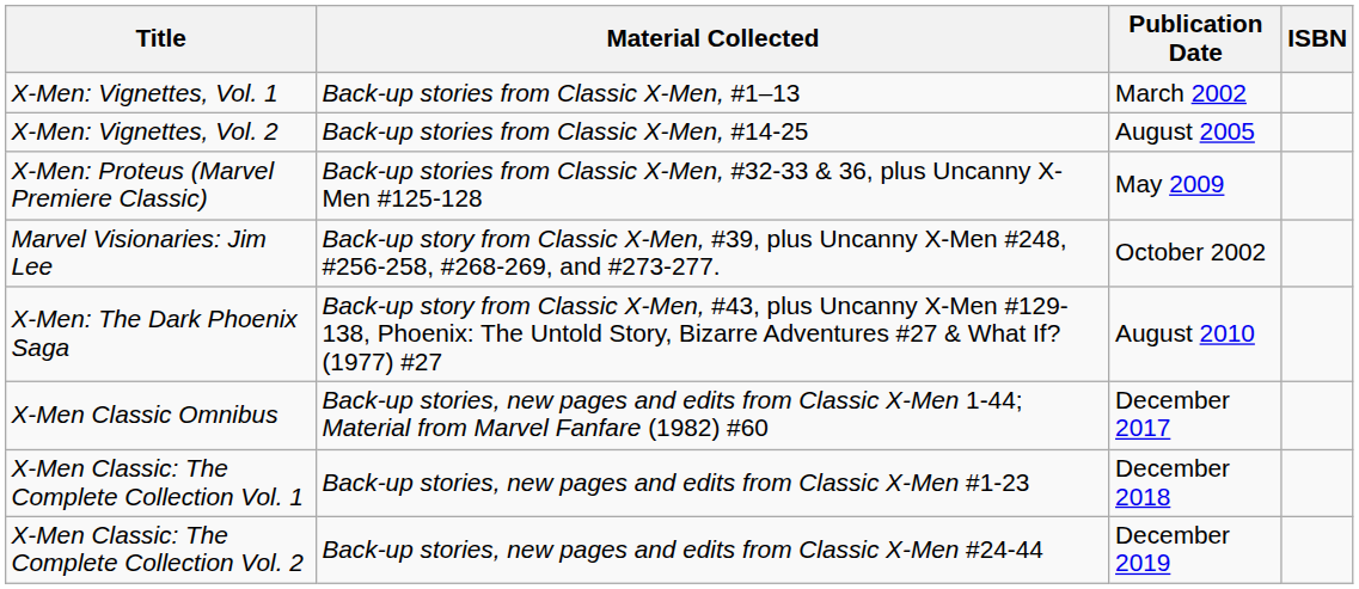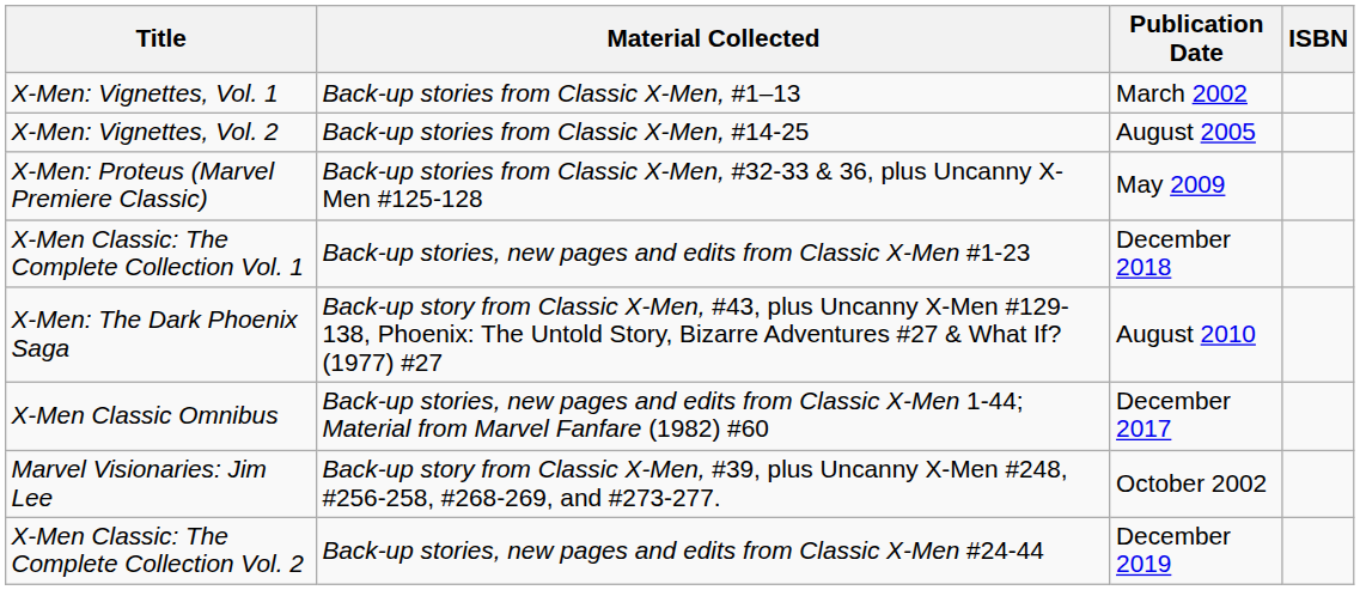 <table class="wikitable">
 <tr>
 <th>Title</th>
 <th>Material Collected</th>
 <th>Publication Date</th>
 <th>ISBN</th>
 </tr>
 <tr>
 <td><em>X-Men: Vignettes, Vol. 1</em></td>
 <td><em>Back-up stories from Classic X-Men,</em> #1–13</td>
 <td>March <a href='#'>2002</a></td>
 <td></td>
 </tr>
 <tr>
 <td><em>X-Men: Vignettes, Vol. 2</em></td>
 <td><em>Back-up stories from Classic X-Men,</em> #14-25</td>
 <td>August <a href='#'>2005</a></td>
 <td></td>
 </tr>
 <tr>
 <td><em>X-Men: Proteus (Marvel Premiere Classic)</em></td>
 <td><em>Back-up stories from Classic X-Men,</em> #32-33 & 36, plus Uncanny X-Men #125-128</td>
 <td>May <a href='#'>2009</a></td>
 <td></td>
 </tr>
 <tr>
-<td><em>Marvel Visionaries: Jim Lee</em></td>
-<td><em>Back-up story from Classic X-Men,</em> #39, plus Uncanny X-Men #248, #256-258, #268-269, and #273-277.</td>
-<td>October 2002</td>
+<td><em>X-Men Classic: The Complete Collection Vol. 1</em></td>
+<td><em>Back-up stories, new pages and edits from Classic X-Men</em> #1-23</td>
+<td>December <a href='#'>2018</a></td>
 <td></td>
 </tr>
 <tr>
 <td><em>X-Men: The Dark Phoenix Saga</em></td>
 <td><em>Back-up story from Classic X-Men,</em> #43, plus Uncanny X-Men #129-138, Phoenix: The Untold Story, Bizarre Adventures #27 & What If? (1977) #27</td>
 <td>August <a href='#'>2010</a></td>
 <td></td>
 </tr>
 <tr>
 <td><em>X-Men Classic Omnibus</em></td>
 <td><em>Back-up stories, new pages and edits from Classic X-Men</em> 1-44; <em>Material from Marvel Fanfare</em> (1982) #60</td>
 <td>December <a href='#'>2017</a></td>
 <td></td>
 </tr>
 <tr>
-<td><em>X-Men Classic: The Complete Collection Vol. 1</em></td>
-<td><em>Back-up stories, new pages and edits from Classic X-Men</em> #1-23</td>
-<td>December <a href='#'>2018</a></td>
+<td><em>Marvel Visionaries: Jim Lee</em></td>
+<td><em>Back-up story from Classic X-Men,</em> #39, plus Uncanny X-Men #248, #256-258, #268-269, and #273-277.</td>
+<td>October 2002</td>
 <td></td>
 </tr>
 <tr>
 <td><em>X-Men Classic: The Complete Collection Vol. 2</em></td>
 <td><em>Back-up stories, new pages and edits from Classic X-Men</em> #24-44</td>
 <td>December <a href='#'>2019</a></td>
 <td></td>
 </tr>
 </table>
